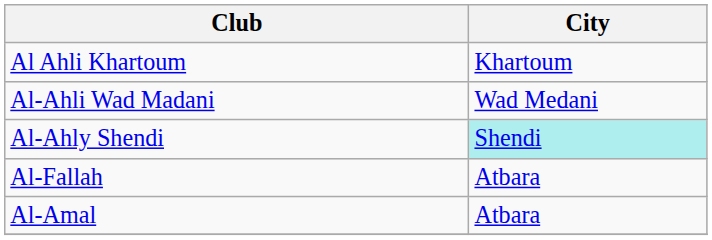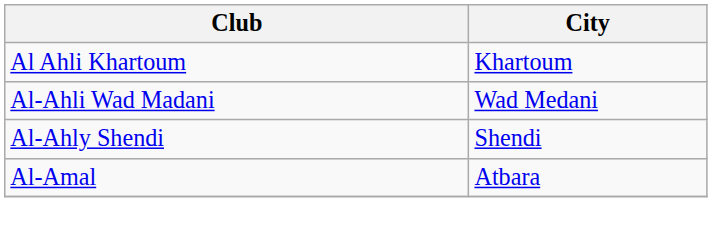 <table class="wikitable sortable">
 <tr>
 <th width="300px">Club</th>
 <th width="150px">City</th>
 </tr>
 <tr>
 <td><a href='#'>Al Ahli Khartoum</a></td>
 <td><a href='#'>Khartoum</a></td>
 </tr>
 <tr>
 <td><a href='#'>Al-Ahli Wad Madani</a></td>
 <td><a href='#'>Wad Medani</a></td>
 </tr>
 <tr>
 <td><a href='#'>Al-Ahly Shendi</a></td>
-<td style="background: paleturquoise;"><a href='#'>Shendi</a></td>
-</tr>
-<tr>
-<td><a href='#'>Al-Fallah</a></td>
-<td><a href='#'>Atbara</a></td>
+<td><a href='#'>Shendi</a></td>
 </tr>
 <tr>
 <td><a href='#'>Al-Amal</a></td>
 <td><a href='#'>Atbara</a></td>
 </tr>
 <tr>
 </tr>
 </table>
